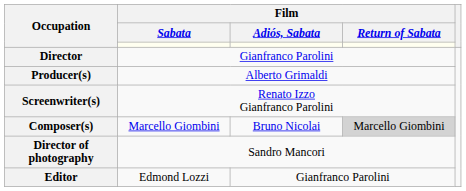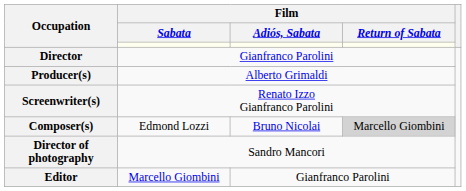 <table class="wikitable" style="text-align:center; width:99%;">
 <tr>
 <th width="25%" rowspan="3">Occupation</th>
 <th colspan="3">Film</th>
 <th width="2%" rowspan="3"></th>
 </tr>
 <tr>
 <th width="25%"><em><a href='#'>Sabata</a></em></th>
 <th width="25%"><em><a href='#'>Adiós, Sabata</a></em></th>
 <th width="25%"><em><a href='#'>Return of Sabata</a></em></th>
 </tr>
 <tr>
 <td style="background:ivory;"></td>
 <td style="background:ivory;"></td>
 <td style="background:ivory;"></td>
 </tr>
 <tr>
 <th>Director</th>
 <td colspan="3"><a href='#'>Gianfranco Parolini</a><br></td>
 <td rowspan="7"></td>
 </tr>
 <tr>
 <th>Producer(s)</th>
 <td colspan="3"><a href='#'>Alberto Grimaldi</a></td>
 </tr>
 <tr>
 <th>Screenwriter(s)</th>
 <td colspan="3"><a href='#'>Renato Izzo</a><br>Gianfranco Parolini</td>
 </tr>
 <tr>
 <th>Composer(s)</th>
-<td><a href='#'>Marcello Giombini</a></td>
+<td>Edmond Lozzi</td>
 <td><a href='#'>Bruno Nicolai</a></td>
 <td style="background: lightgrey;">Marcello Giombini</td>
 </tr>
 <tr>
 <th>Director of photography</th>
 <td colspan="3">Sandro Mancori</td>
 </tr>
 <tr>
 <th>Editor</th>
-<td>Edmond Lozzi</td>
+<td><a href='#'>Marcello Giombini</a></td>
 <td colspan="2">Gianfranco Parolini</td>
 </tr>
 </table>
